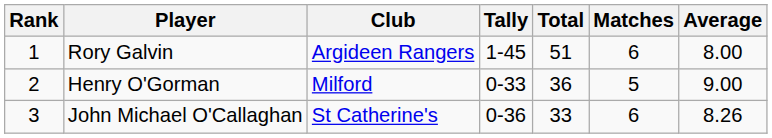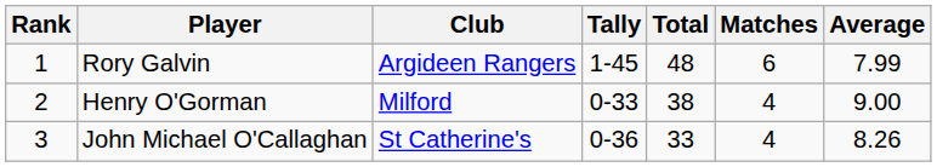 <table class="wikitable">
 <tr>
 <th>Rank</th>
 <th>Player</th>
 <th>Club</th>
 <th>Tally</th>
 <th>Total</th>
 <th>Matches</th>
 <th>Average</th>
 </tr>
 <tr>
 <td rowspan="1" style="text-align:center;">1</td>
 <td>Rory Galvin</td>
 <td><a href='#'>Argideen Rangers</a></td>
 <td align=center>1-45</td>
-<td align=center>51</td>
+<td align=center>48</td>
 <td align=center>6</td>
-<td align=center>8.00</td>
+<td align=center>7.99</td>
 </tr>
 <tr>
 <td rowspan="1" style="text-align:center;">2</td>
 <td>Henry O'Gorman</td>
 <td><a href='#'>Milford</a></td>
 <td align=center>0-33</td>
-<td align=center>36</td>
-<td align=center>5</td>
+<td align=center>38</td>
+<td align=center>4</td>
 <td align=center>9.00</td>
 </tr>
 <tr>
 <td rowspan="1" style="text-align:center;">3</td>
 <td>John Michael O'Callaghan</td>
 <td><a href='#'>St Catherine's</a></td>
 <td align=center>0-36</td>
 <td align=center>33</td>
-<td align=center>6</td>
+<td align=center>4</td>
 <td align=center>8.26</td>
 </tr>
 </table>
